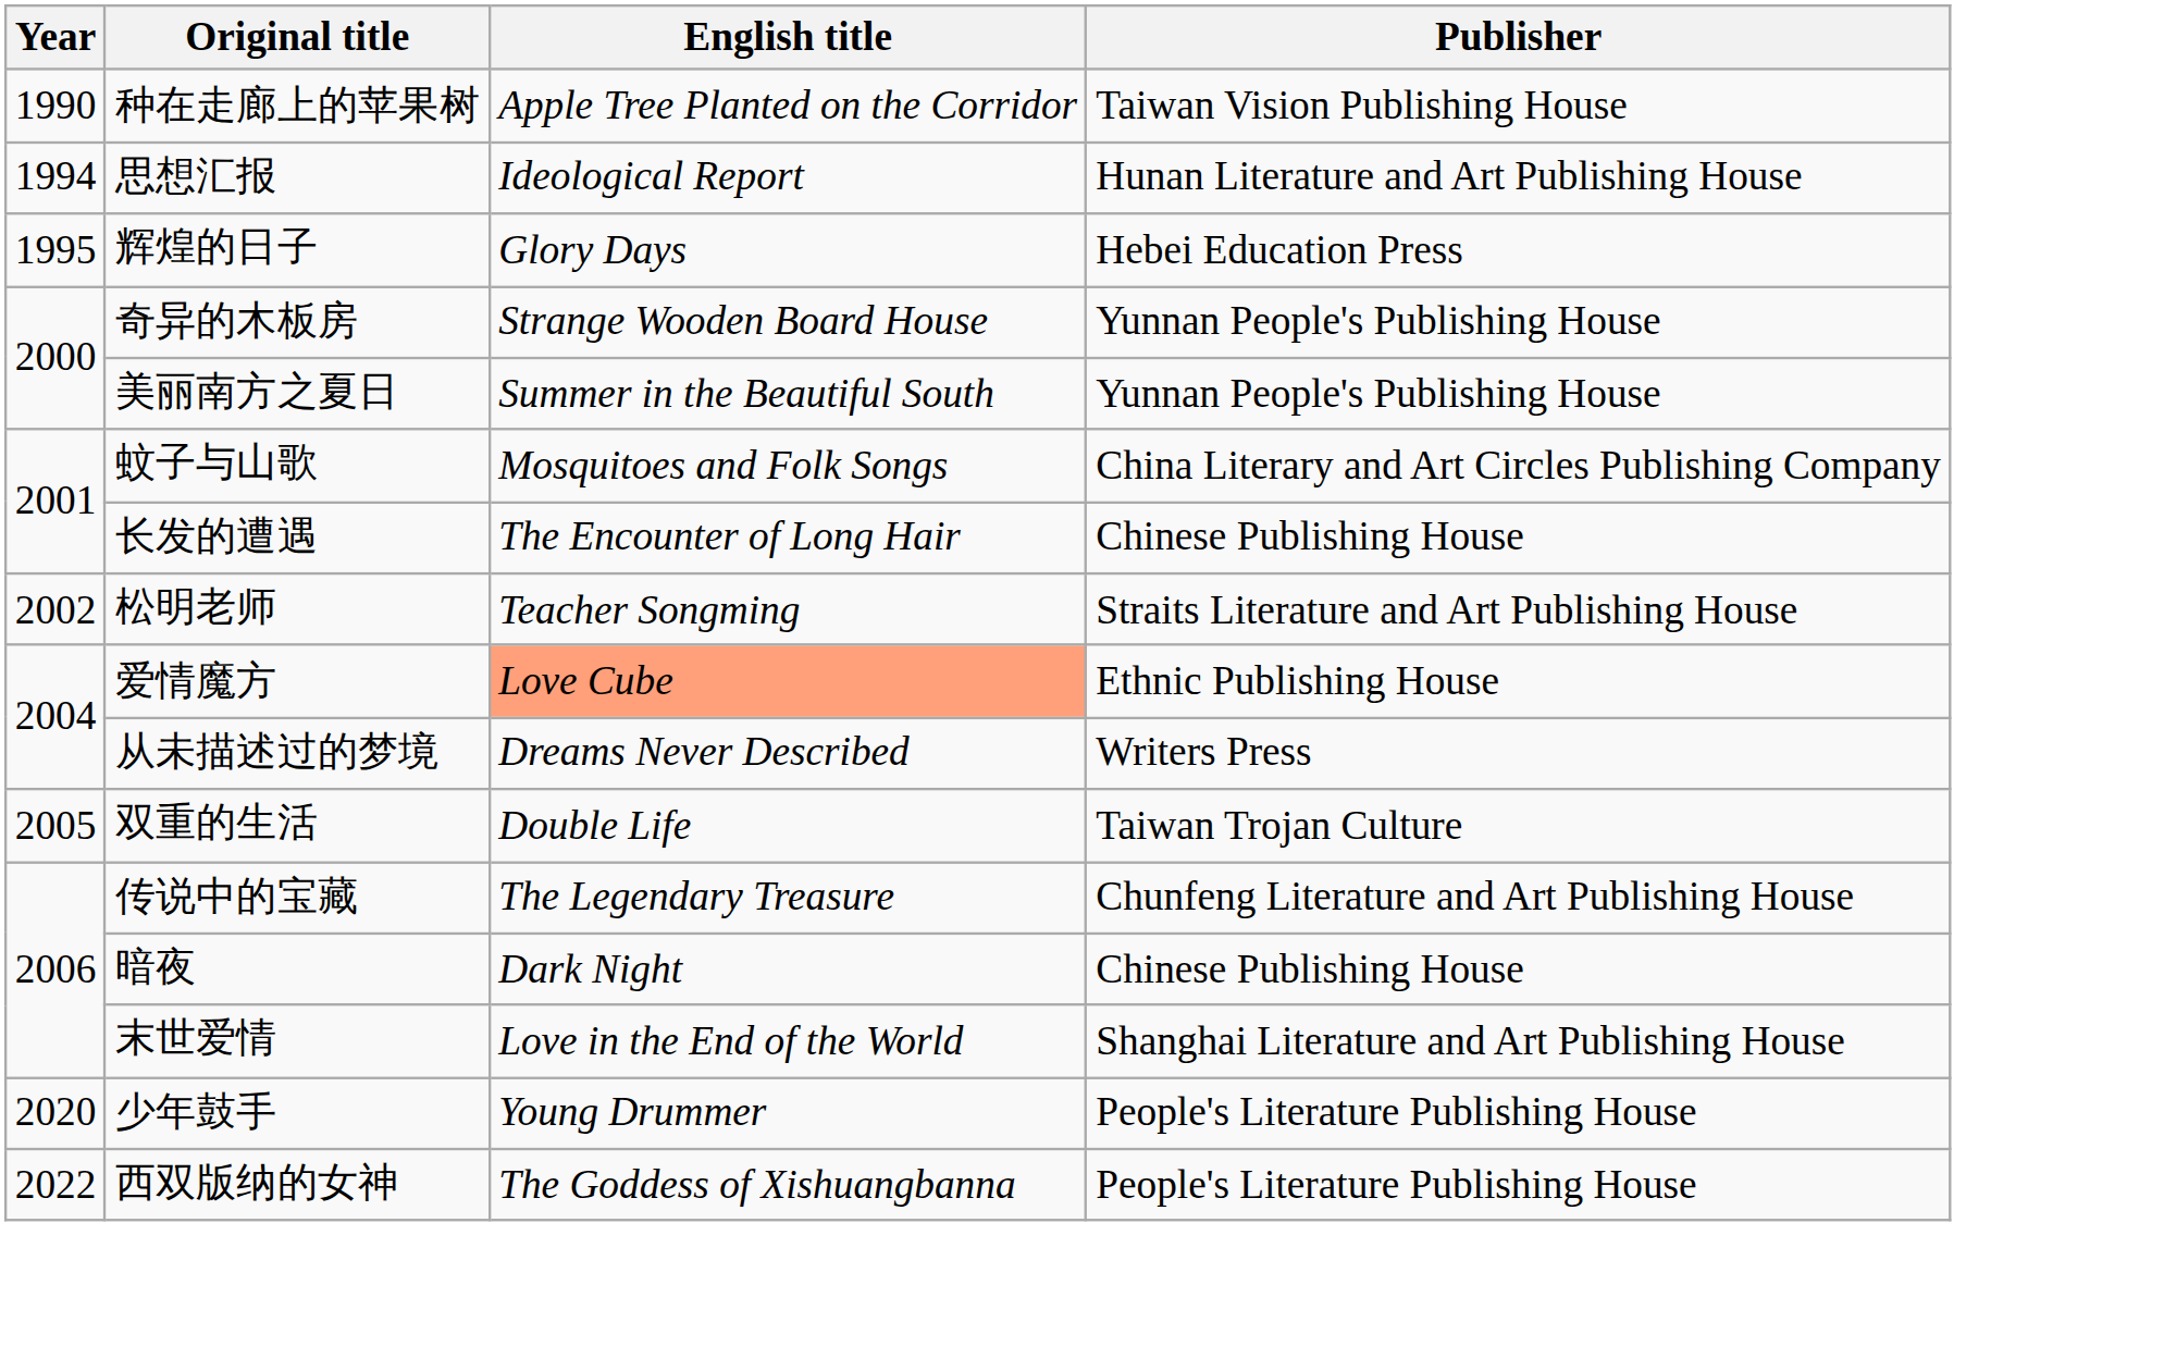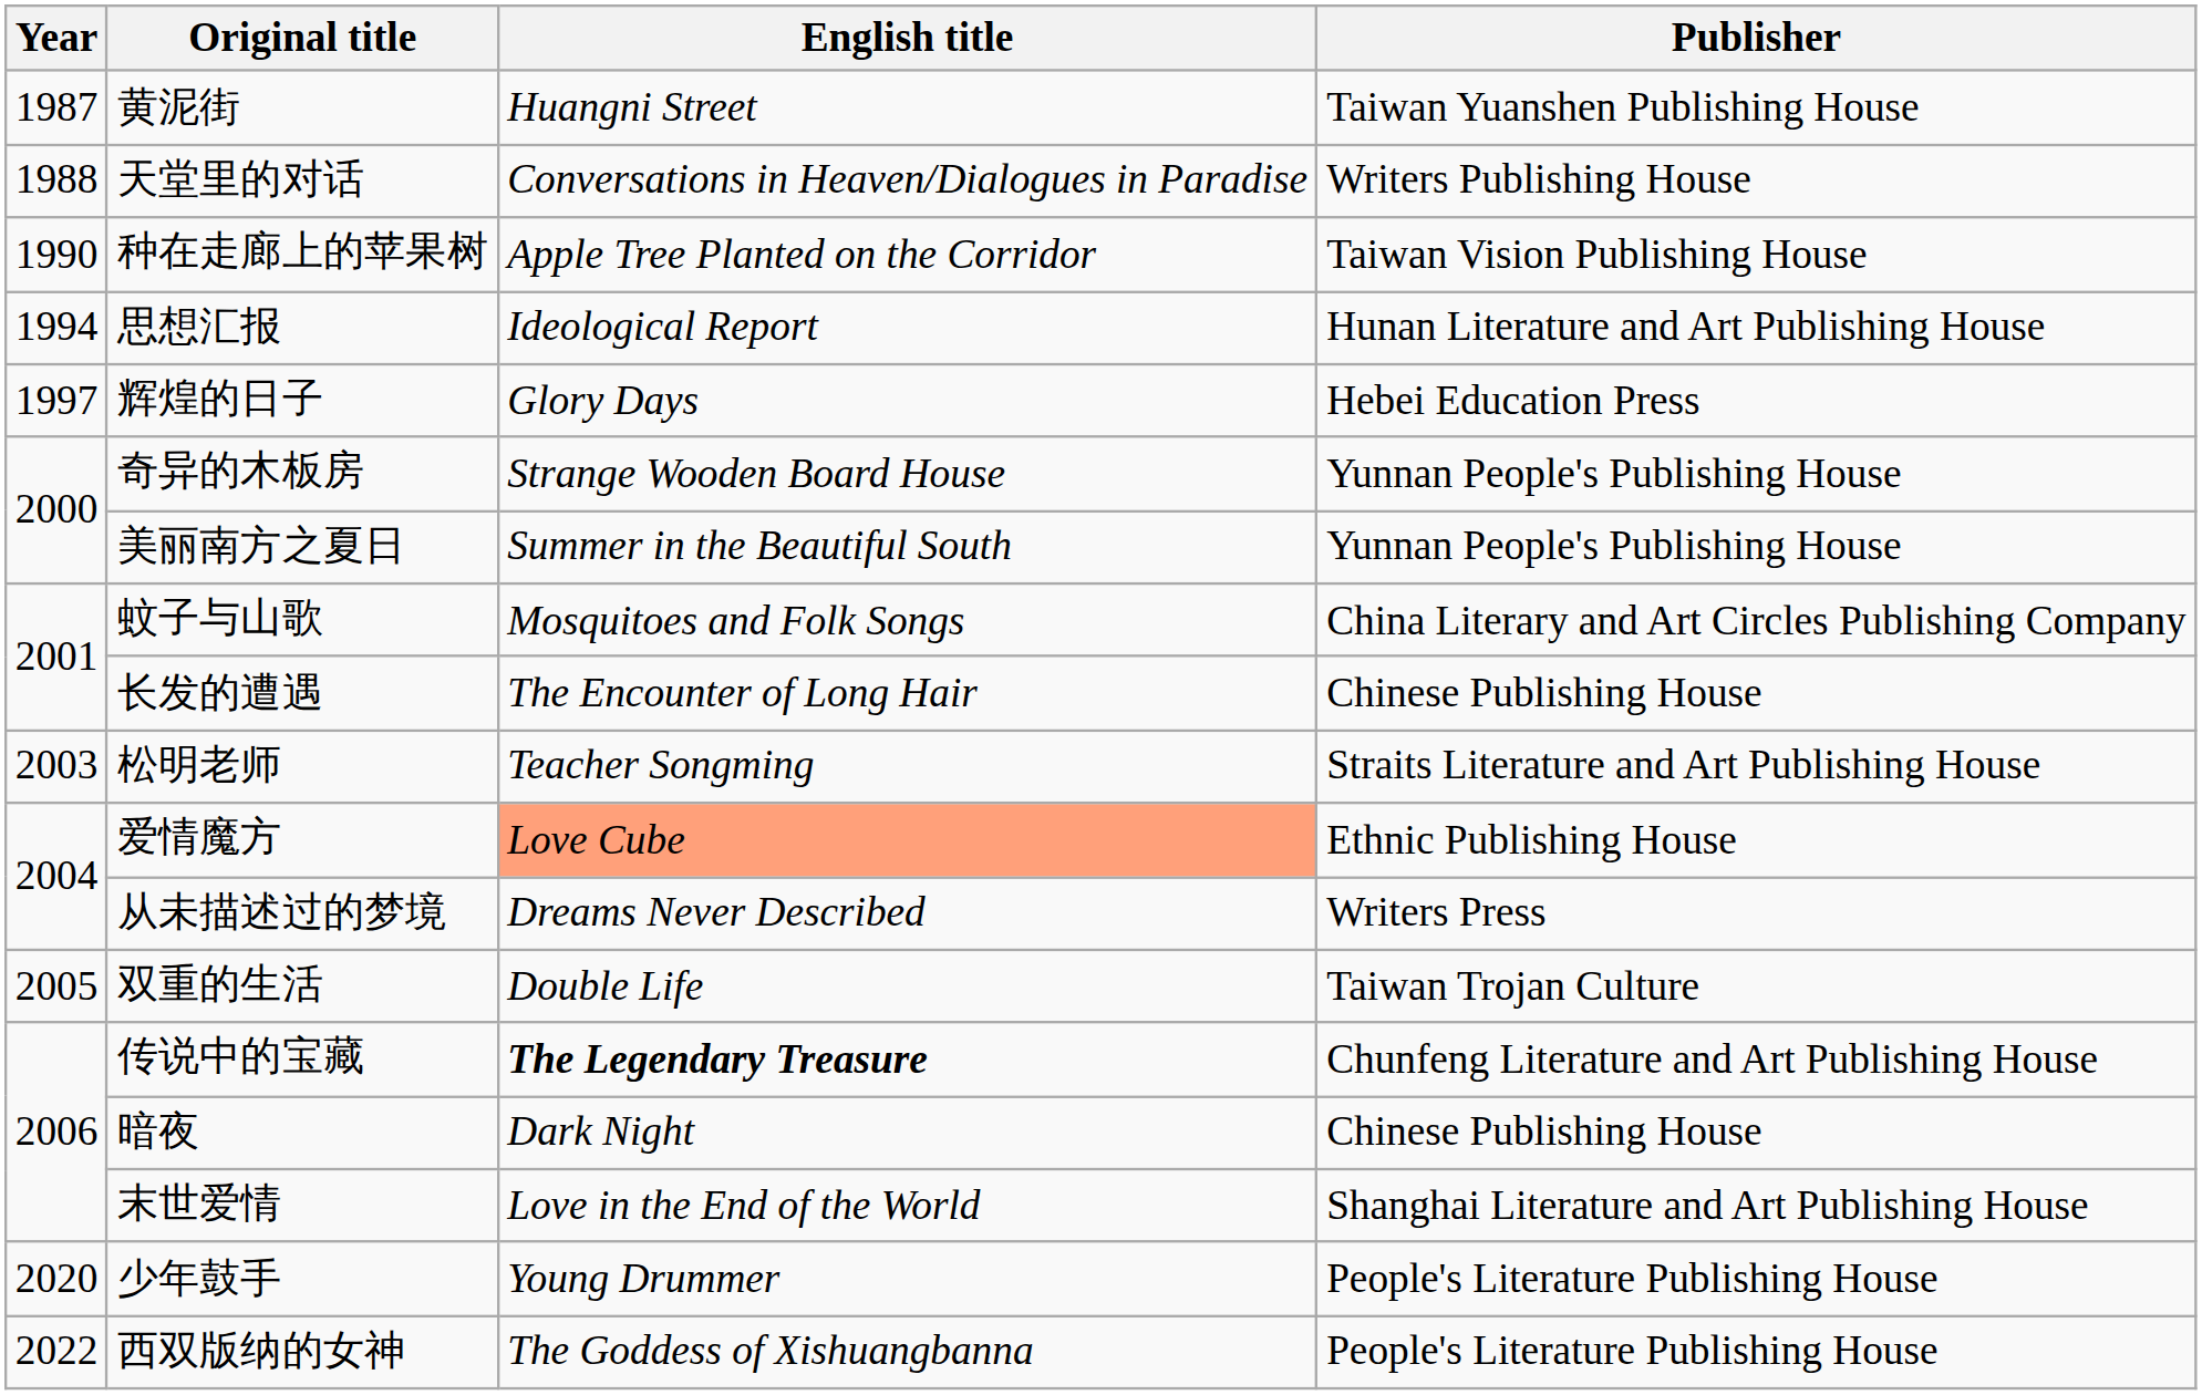 <table class="wikitable">
 <tr>
 <th>Year</th>
 <th>Original title</th>
 <th>English title</th>
 <th>Publisher</th>
+</tr>
+<tr>
+<td>1987</td>
+<td>黄泥街</td>
+<td><em>Huangni Street</em></td>
+<td>Taiwan Yuanshen Publishing House</td>
+</tr>
+<tr>
+<td>1988</td>
+<td>天堂里的对话</td>
+<td><em>Conversations in Heaven/Dialogues in Paradise</em></td>
+<td>Writers Publishing House</td>
 </tr>
 <tr>
 <td>1990</td>
 <td>种在走廊上的苹果树</td>
 <td><em>Apple Tree Planted on the Corridor</em></td>
 <td>Taiwan Vision Publishing House</td>
 </tr>
 <tr>
 <td>1994</td>
 <td>思想汇报</td>
 <td><em>Ideological Report</em></td>
 <td>Hunan Literature and Art Publishing House</td>
 </tr>
 <tr>
-<td>1995</td>
+<td>1997</td>
 <td>辉煌的日子</td>
 <td><em>Glory Days</em></td>
 <td>Hebei Education Press</td>
 </tr>
 <tr>
 <td rowspan="2">2000</td>
 <td>奇异的木板房</td>
 <td><em>Strange Wooden Board House</em></td>
 <td>Yunnan People's Publishing House</td>
 </tr>
 <tr>
 <td>美丽南方之夏日</td>
 <td><em>Summer in the Beautiful South</em></td>
 <td>Yunnan People's Publishing House</td>
 </tr>
 <tr>
 <td rowspan="2">2001</td>
 <td>蚊子与山歌</td>
 <td><em>Mosquitoes and Folk Songs</em></td>
 <td>China Literary and Art Circles Publishing Company</td>
 </tr>
 <tr>
 <td>长发的遭遇</td>
 <td><em>The Encounter of Long Hair</em></td>
 <td>Chinese Publishing House</td>
 </tr>
 <tr>
-<td>2002</td>
+<td>2003</td>
 <td>松明老师</td>
 <td><em>Teacher Songming</em></td>
 <td>Straits Literature and Art Publishing House</td>
 </tr>
 <tr>
 <td rowspan="2">2004</td>
 <td>爱情魔方</td>
 <td style="background: lightsalmon;"><em>Love Cube</em></td>
 <td>Ethnic Publishing House</td>
 </tr>
 <tr>
 <td>从未描述过的梦境</td>
 <td><em>Dreams Never Described</em></td>
 <td>Writers Press</td>
 </tr>
 <tr>
 <td>2005</td>
 <td>双重的生活</td>
 <td><em>Double Life</em></td>
 <td>Taiwan Trojan Culture</td>
 </tr>
 <tr>
 <td rowspan="3">2006</td>
 <td>传说中的宝藏</td>
-<td><em>The Legendary Treasure</em></td>
+<td><strong><em>The Legendary Treasure</em></strong></td>
 <td>Chunfeng Literature and Art Publishing House</td>
 </tr>
 <tr>
 <td>暗夜</td>
 <td><em>Dark Night</em></td>
 <td>Chinese Publishing House</td>
 </tr>
 <tr>
 <td>末世爱情</td>
 <td><em>Love in the End of the World</em></td>
 <td>Shanghai Literature and Art Publishing House</td>
 </tr>
 <tr>
 <td>2020</td>
 <td>少年鼓手</td>
 <td><em>Young Drummer</em></td>
 <td>People's Literature Publishing House</td>
 </tr>
 <tr>
 <td>2022</td>
 <td>西双版纳的女神</td>
 <td><em>The Goddess of Xishuangbanna</em></td>
 <td>People's Literature Publishing House</td>
 </tr>
 </table>
